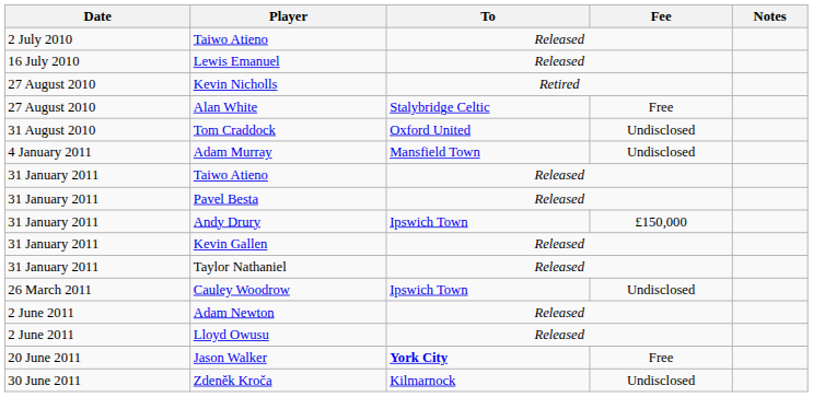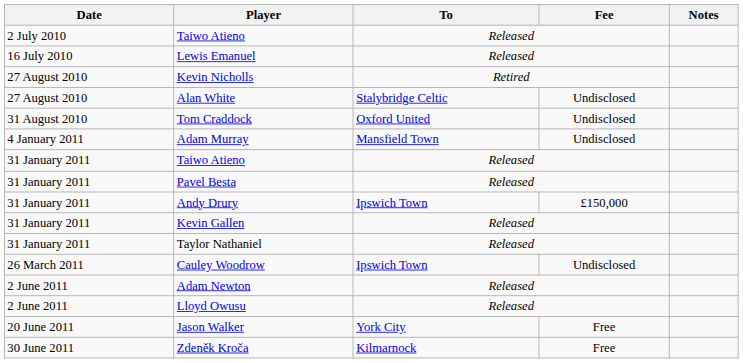 <table class="wikitable" style="text-align:center; font-size:95%;width:70%; text-align:left">
 <tr>
 <th>Date</th>
 <th>Player</th>
 <th>To</th>
 <th>Fee</th>
 <th>Notes</th>
 </tr>
 <tr --->
 <td>2 July 2010</td>
 <td> <a href='#'>Taiwo Atieno</a></td>
 <td align="center" colspan=2><em>Released</em></td>
 <td align="center"></td>
 </tr>
 <tr --->
 <td>16 July 2010</td>
 <td> <a href='#'>Lewis Emanuel</a></td>
 <td align="center" colspan=2><em>Released</em></td>
 <td align="center"></td>
 </tr>
 <tr --->
 <td>27 August 2010</td>
 <td> <a href='#'>Kevin Nicholls</a></td>
 <td align="center" colspan=2><em>Retired</em></td>
 <td align="center"></td>
 </tr>
 <tr --->
 <td>27 August 2010</td>
 <td> <a href='#'>Alan White</a></td>
 <td><a href='#'>Stalybridge Celtic</a></td>
-<td align="center">Free</td>
+<td align="center">Undisclosed</td>
 <td align="center"></td>
 </tr>
 <tr --->
 <td>31 August 2010</td>
 <td> <a href='#'>Tom Craddock</a></td>
 <td><a href='#'>Oxford United</a></td>
 <td align="center">Undisclosed</td>
 <td align="center"></td>
 </tr>
 <tr --->
 <td>4 January 2011</td>
 <td> <a href='#'>Adam Murray</a></td>
 <td><a href='#'>Mansfield Town</a></td>
 <td align="center">Undisclosed</td>
 <td align="center"></td>
 </tr>
 <tr --->
 <td>31 January 2011</td>
 <td> <a href='#'>Taiwo Atieno</a></td>
 <td align="center" colspan=2><em>Released</em></td>
 <td align="center"></td>
 </tr>
 <tr --->
 <td>31 January 2011</td>
 <td> <a href='#'>Pavel Besta</a></td>
 <td align="center" colspan=2><em>Released</em></td>
 <td align="center"></td>
 </tr>
 <tr --->
 <td>31 January 2011</td>
 <td> <a href='#'>Andy Drury</a></td>
 <td><a href='#'>Ipswich Town</a></td>
 <td align="center">£150,000</td>
 <td align="center"></td>
 </tr>
 <tr --->
 <td>31 January 2011</td>
 <td> <a href='#'>Kevin Gallen</a></td>
 <td align="center" colspan=2><em>Released</em></td>
 <td align="center"></td>
 </tr>
 <tr --->
 <td>31 January 2011</td>
 <td> Taylor Nathaniel</td>
 <td align="center" colspan=2><em>Released</em></td>
 <td align="center"></td>
 </tr>
 <tr --->
 <td>26 March 2011</td>
 <td> <a href='#'>Cauley Woodrow</a></td>
 <td><a href='#'>Ipswich Town</a></td>
 <td align="center">Undisclosed</td>
 <td align="center"></td>
 </tr>
 <tr --->
 <td>2 June 2011</td>
 <td> <a href='#'>Adam Newton</a></td>
 <td align="center" colspan=2><em>Released</em></td>
 <td align="center"></td>
 </tr>
 <tr --->
 <td>2 June 2011</td>
 <td> <a href='#'>Lloyd Owusu</a></td>
 <td align="center" colspan=2><em>Released</em></td>
 <td align="center"></td>
 </tr>
 <tr --->
 <td>20 June 2011</td>
 <td> <a href='#'>Jason Walker</a></td>
-<td><strong><a href='#'>York City</a></strong></td>
+<td><a href='#'>York City</a></td>
 <td align="center">Free</td>
 <td align="center"></td>
 </tr>
 <tr --->
 <td>30 June 2011</td>
 <td> <a href='#'>Zdeněk Kroča</a></td>
 <td><a href='#'>Kilmarnock</a></td>
-<td align="center">Undisclosed</td>
+<td align="center">Free</td>
 <td align="center"></td>
 </tr>
 </table>
